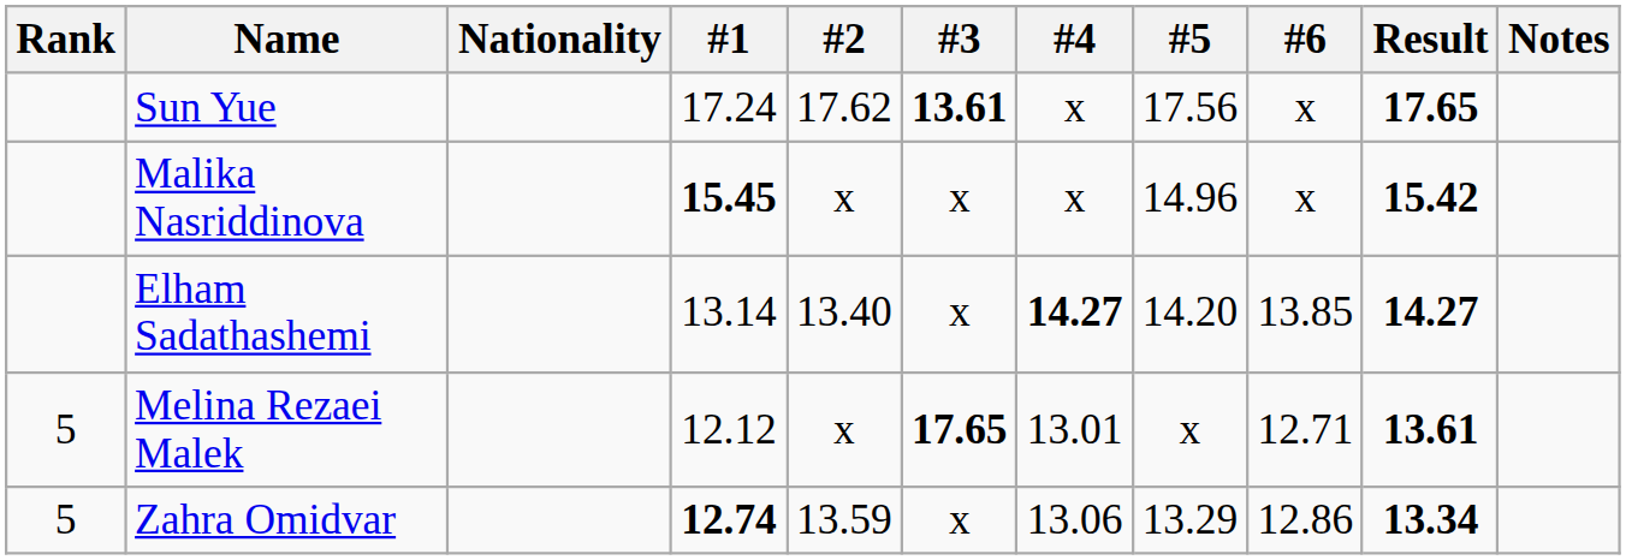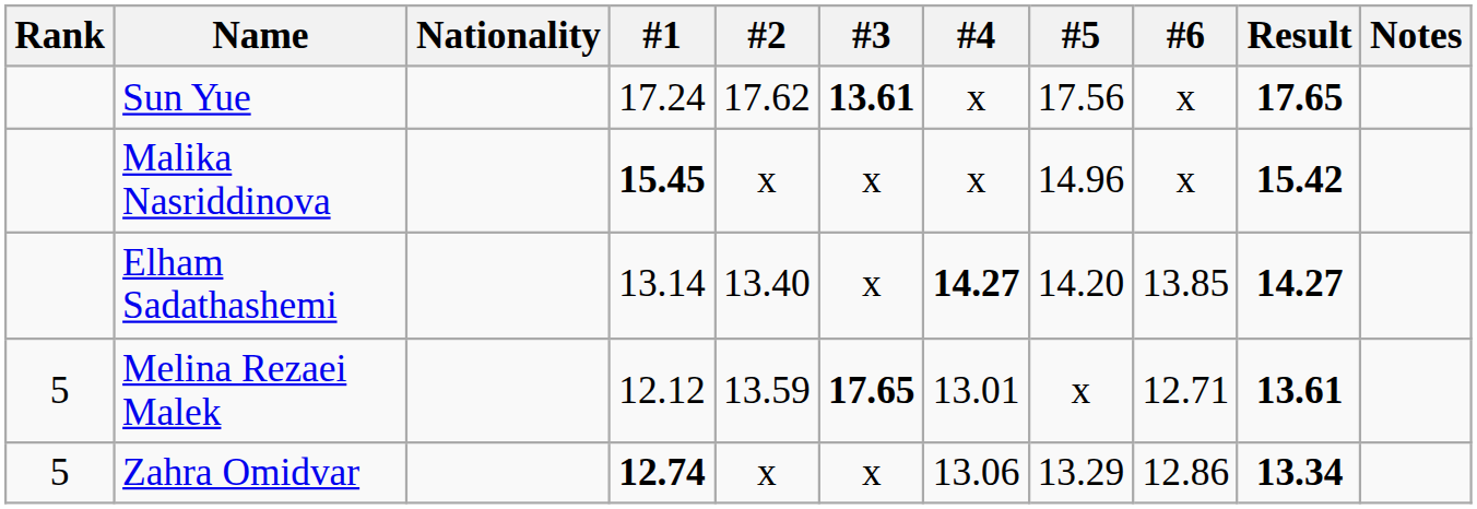 <table class="wikitable sortable" style="text-align:center">
 <tr>
 <th>Rank</th>
 <th>Name</th>
 <th>Nationality</th>
 <th>#1</th>
 <th>#2</th>
 <th>#3</th>
 <th>#4</th>
 <th>#5</th>
 <th>#6</th>
 <th>Result</th>
 <th>Notes</th>
 </tr>
 <tr>
 <td></td>
 <td align=left><a href='#'>Sun Yue</a></td>
 <td align=left></td>
 <td>17.24</td>
 <td>17.62</td>
 <td><strong>13.61</strong></td>
 <td>x</td>
 <td>17.56</td>
 <td>x</td>
 <td><strong>17.65</strong></td>
 <td></td>
 </tr>
 <tr>
 <td></td>
 <td align=left><a href='#'>Malika Nasriddinova</a></td>
 <td align=left></td>
 <td><strong>15.45</strong></td>
 <td>x</td>
 <td>x</td>
 <td>x</td>
 <td>14.96</td>
 <td>x</td>
 <td><strong>15.42</strong></td>
 <td></td>
 </tr>
 <tr>
 <td></td>
 <td align=left><a href='#'>Elham Sadathashemi</a></td>
 <td align=left></td>
 <td>13.14</td>
 <td>13.40</td>
 <td>x</td>
 <td><strong>14.27</strong></td>
 <td>14.20</td>
 <td>13.85</td>
 <td><strong>14.27</strong></td>
 <td></td>
 </tr>
 <tr>
 <td>5</td>
 <td align=left><a href='#'>Melina Rezaei Malek </a></td>
 <td align=left></td>
 <td>12.12</td>
-<td>x</td>
+<td>13.59</td>
 <td><strong>17.65</strong></td>
 <td>13.01</td>
 <td>x</td>
 <td>12.71</td>
 <td><strong>13.61</strong></td>
 <td></td>
 </tr>
 <tr>
 <td>5</td>
 <td align=left><a href='#'>Zahra Omidvar </a></td>
 <td align=left></td>
 <td><strong>12.74</strong></td>
-<td>13.59</td>
+<td>x</td>
 <td>x</td>
 <td>13.06</td>
 <td>13.29</td>
 <td>12.86</td>
 <td><strong>13.34</strong></td>
 <td></td>
 </tr>
 </table>
